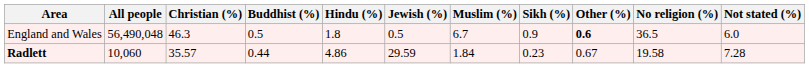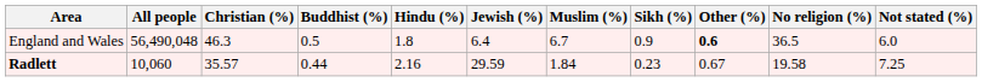 <table class="wikitable">
 <tr>
 <th>Area</th>
 <th>All people</th>
 <th>Christian (%)</th>
 <th>Buddhist (%)</th>
 <th>Hindu (%)</th>
 <th>Jewish (%)</th>
 <th>Muslim (%)</th>
 <th>Sikh (%)</th>
 <th>Other (%)</th>
 <th>No religion (%)</th>
 <th>Not stated (%)</th>
 </tr>
 <tr style="background:#fee;">
 <td>England and Wales</td>
 <td>56,490,048</td>
 <td>46.3</td>
 <td>0.5</td>
 <td>1.8</td>
-<td>0.5</td>
+<td>6.4</td>
 <td>6.7</td>
 <td>0.9</td>
 <td><strong>0.6</strong></td>
 <td>36.5</td>
 <td>6.0</td>
 </tr>
 <tr style="background:#fee;">
 <td><strong>Radlett</strong></td>
 <td>10,060</td>
 <td>35.57</td>
 <td>0.44</td>
-<td>4.86</td>
+<td>2.16</td>
 <td>29.59</td>
 <td>1.84</td>
 <td>0.23</td>
 <td>0.67</td>
 <td>19.58</td>
-<td>7.28</td>
+<td>7.25</td>
 </tr>
 </table>
